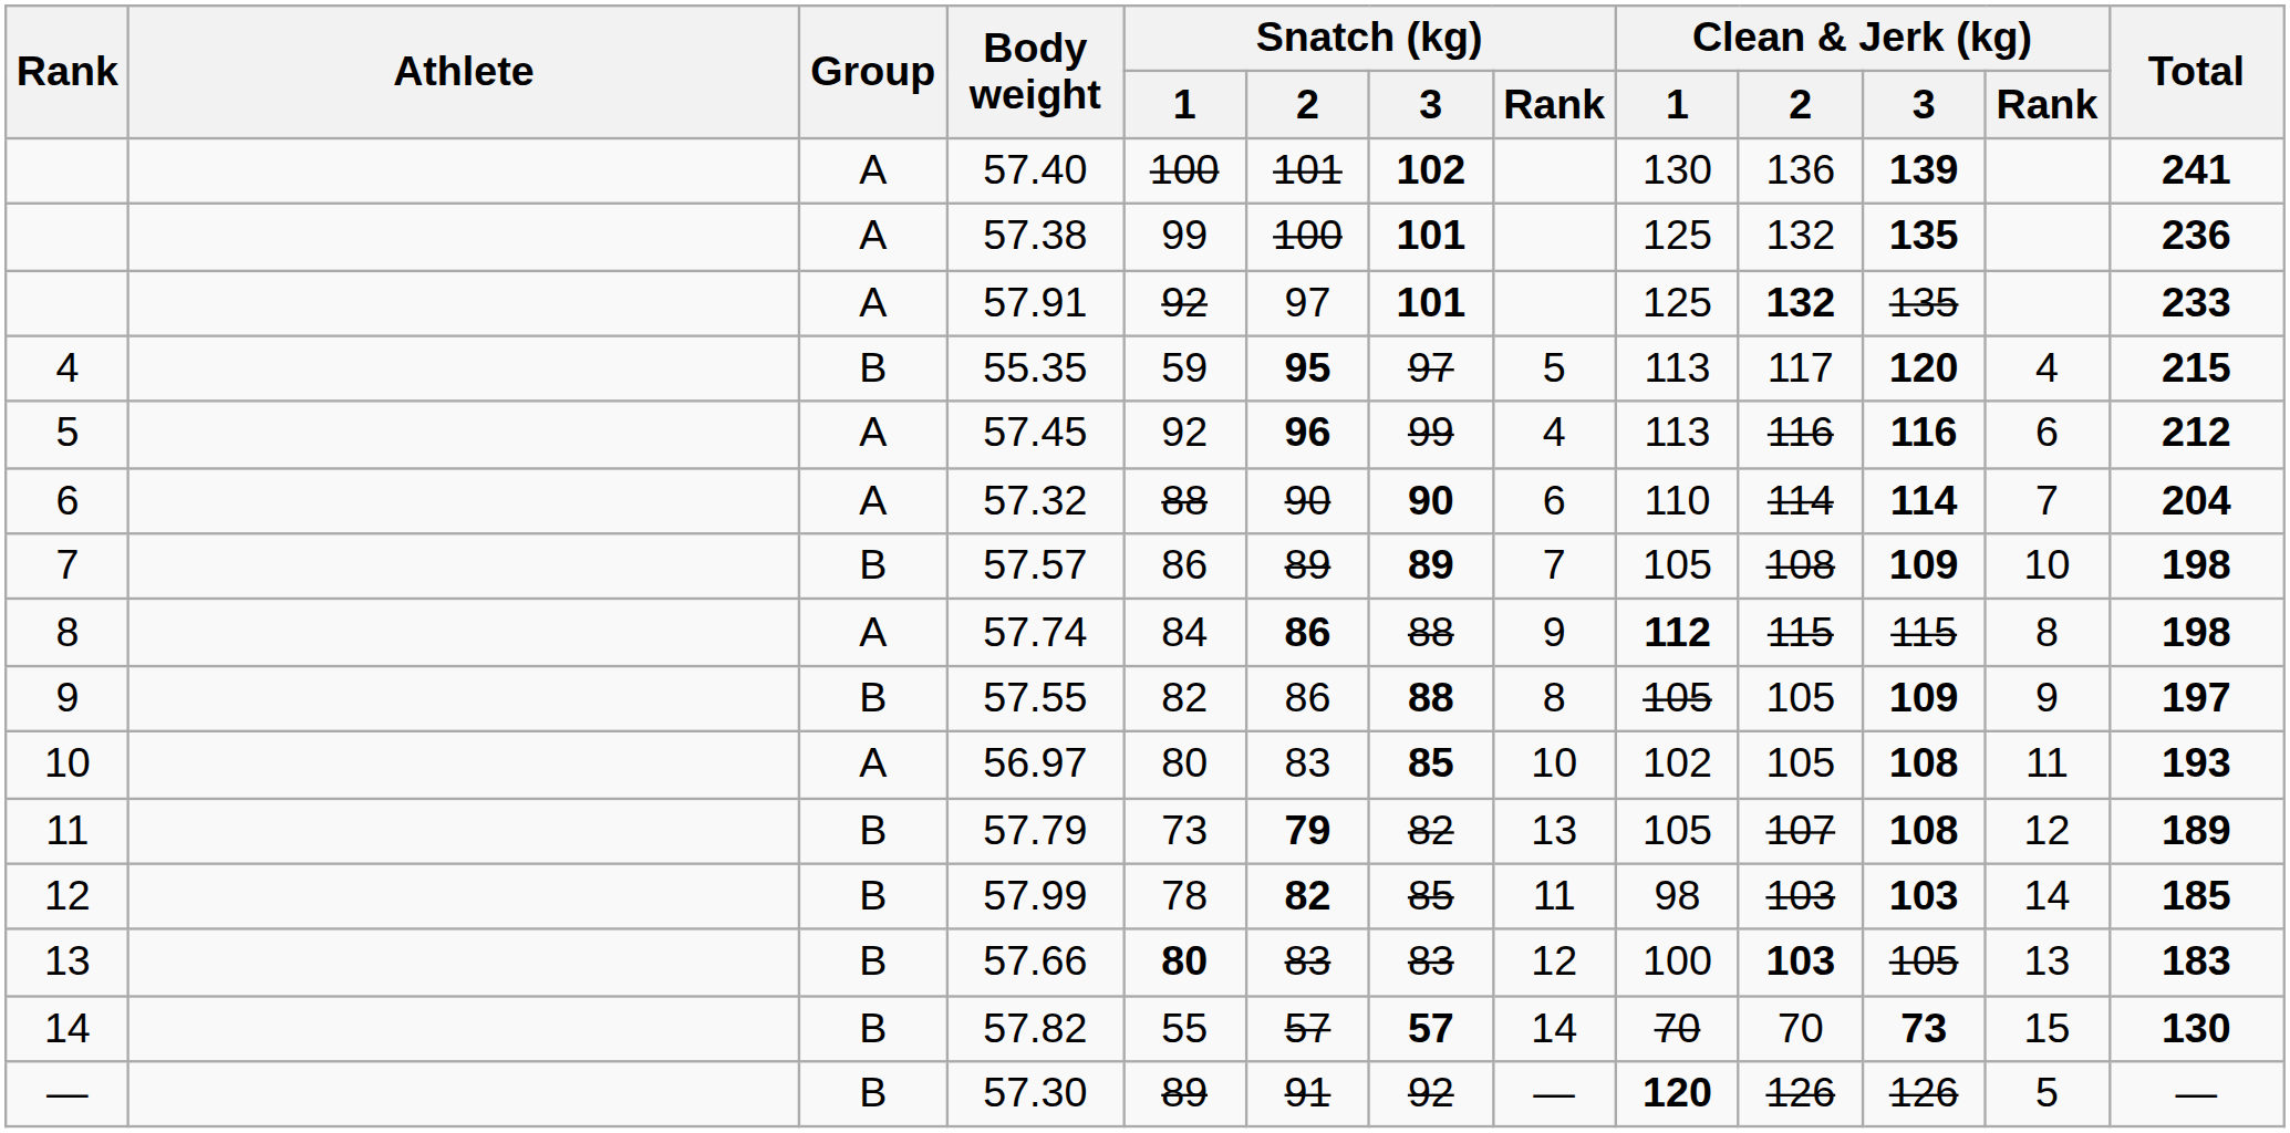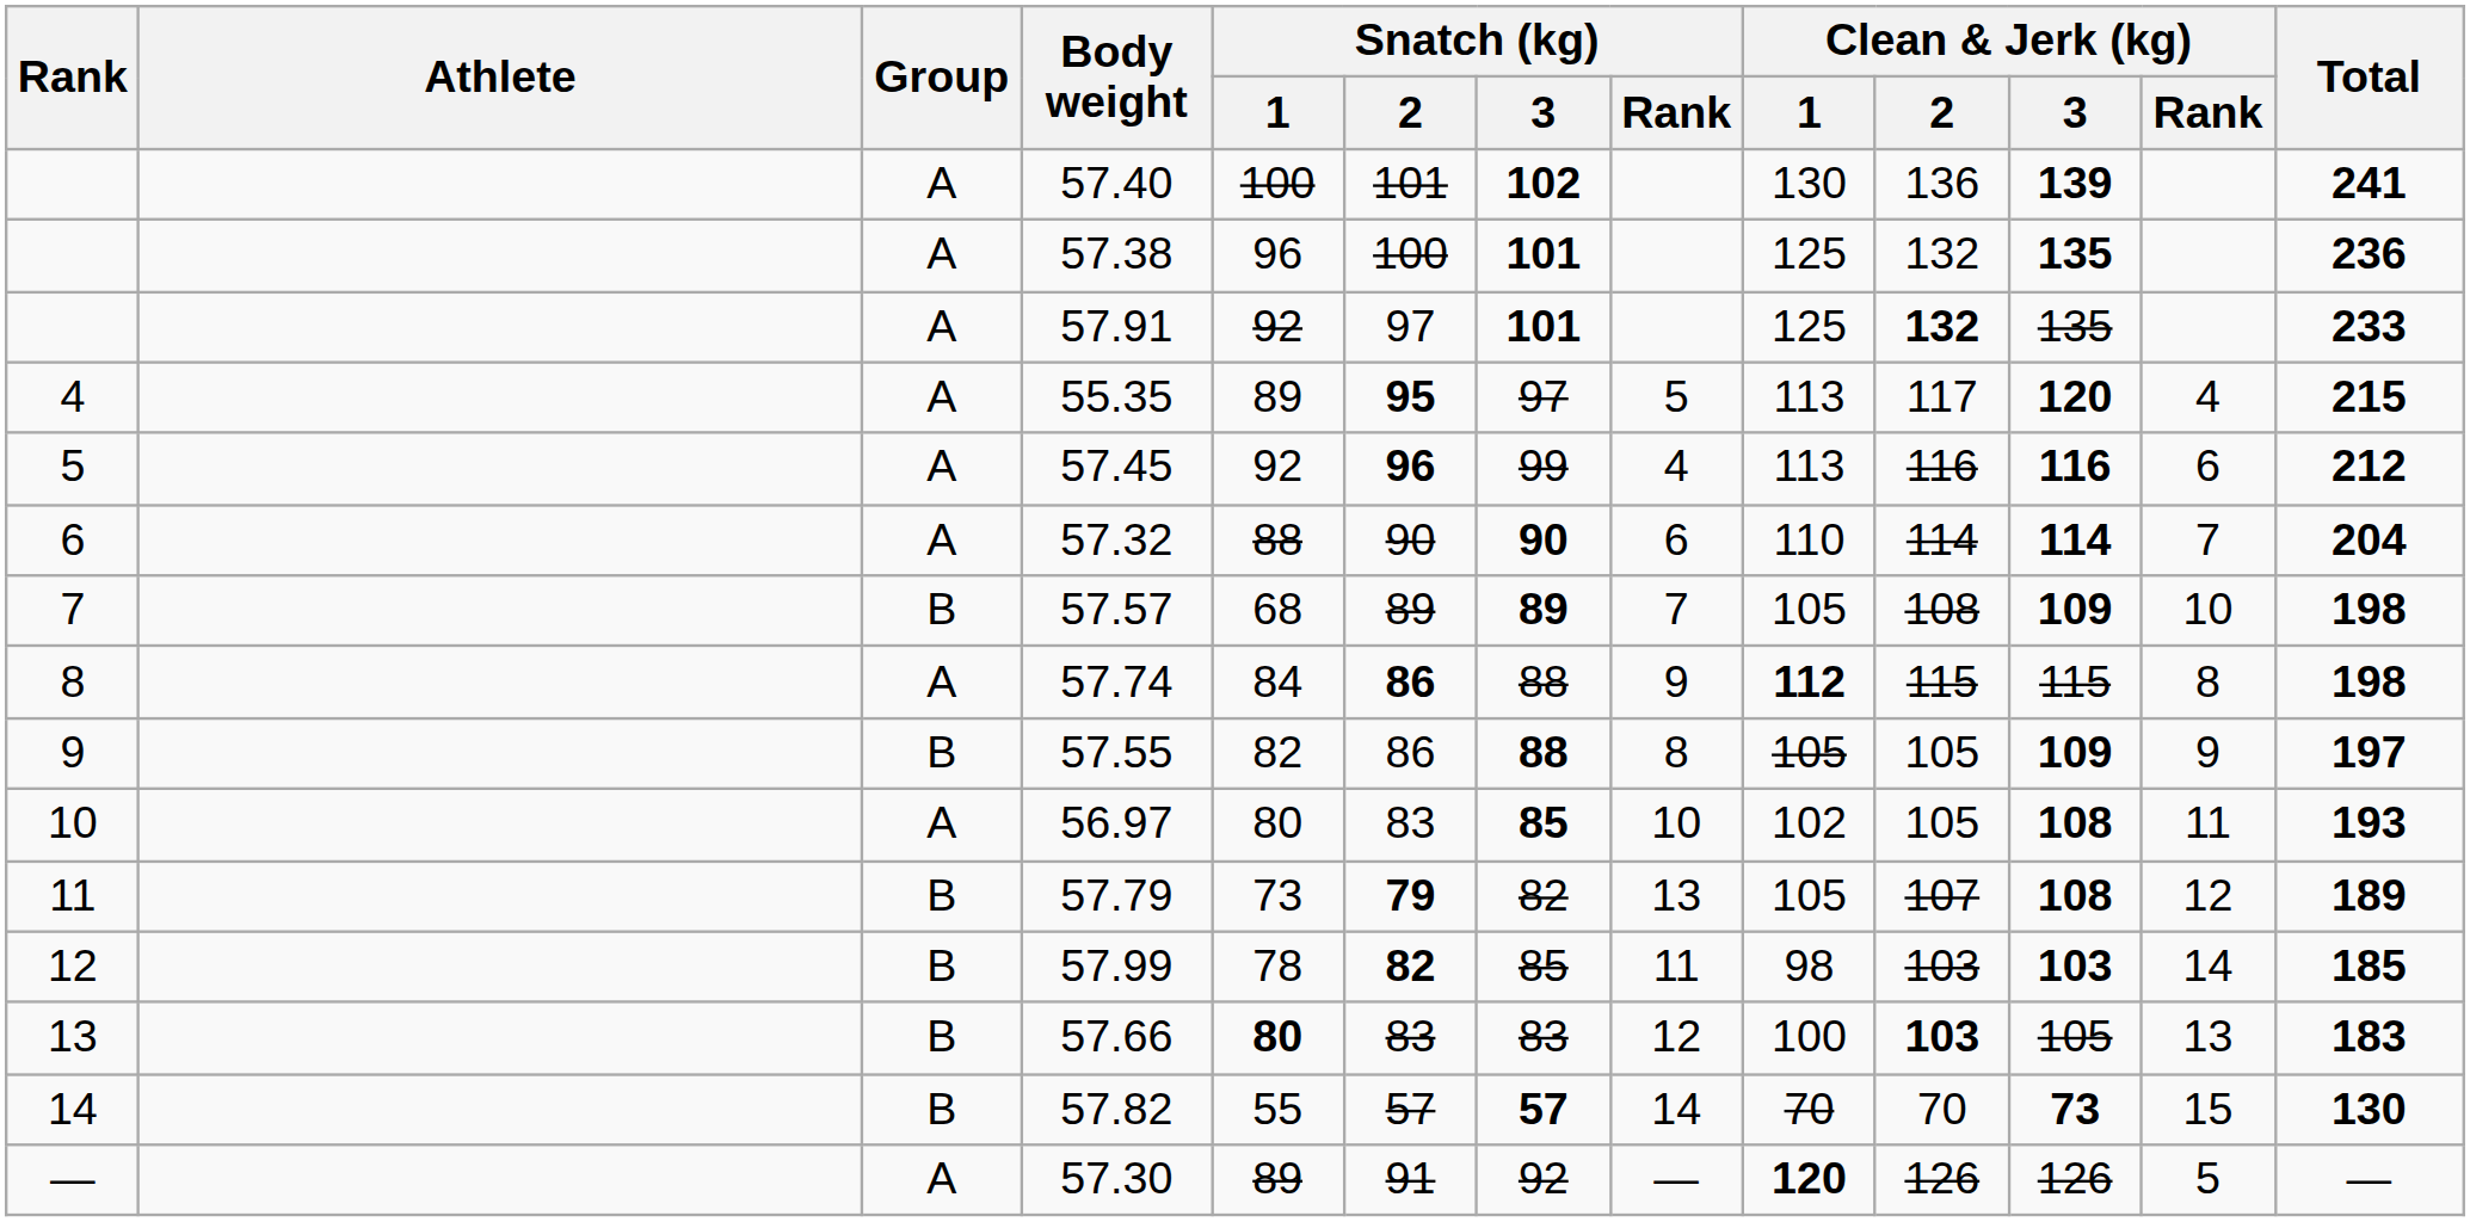 <table class = "wikitable" style="text-align:center;">
 <tr>
 <th rowspan=2 width=40>Rank</th>
 <th rowspan=2 width=250>Athlete</th>
 <th rowspan=2 width=50>Group</th>
 <th rowspan=2 width=60>Body weight</th>
 <th colspan=4>Snatch (kg)</th>
 <th colspan=4>Clean & Jerk (kg)</th>
 <th rowspan=2 width=60>Total</th>
 </tr>
 <tr>
 <th width=40>1</th>
 <th width=40>2</th>
 <th width=40>3</th>
 <th width=40>Rank</th>
 <th width=40>1</th>
 <th width=40>2</th>
 <th width=40>3</th>
 <th width=40>Rank</th>
 </tr>
 <tr>
 <td></td>
 <td align=left></td>
 <td>A</td>
 <td>57.40</td>
 <td><s>100 </s></td>
 <td><s>101 </s></td>
 <td><strong>102</strong></td>
 <td></td>
 <td>130</td>
 <td>136</td>
 <td><strong>139</strong></td>
 <td></td>
 <td><strong>241</strong></td>
 </tr>
 <tr>
 <td></td>
 <td align=left></td>
 <td>A</td>
 <td>57.38</td>
-<td>99</td>
+<td>96</td>
 <td><s>100 </s></td>
 <td><strong>101</strong></td>
 <td></td>
 <td>125</td>
 <td>132</td>
 <td><strong>135</strong></td>
 <td></td>
 <td><strong>236</strong></td>
 </tr>
 <tr>
 <td></td>
 <td align=left></td>
 <td>A</td>
 <td>57.91</td>
 <td><s>92 </s></td>
 <td>97</td>
 <td><strong>101</strong></td>
 <td></td>
 <td>125</td>
 <td><strong>132</strong></td>
 <td><s>135 </s></td>
 <td></td>
 <td><strong>233</strong></td>
 </tr>
 <tr>
 <td>4</td>
 <td align=left></td>
-<td>B</td>
+<td>A</td>
 <td>55.35</td>
-<td>59</td>
+<td>89</td>
 <td><strong>95</strong></td>
 <td><s>97 </s></td>
 <td>5</td>
 <td>113</td>
 <td>117</td>
 <td><strong>120</strong></td>
 <td>4</td>
 <td><strong>215</strong></td>
 </tr>
 <tr>
 <td>5</td>
 <td align=left></td>
 <td>A</td>
 <td>57.45</td>
 <td>92</td>
 <td><strong>96</strong></td>
 <td><s>99 </s></td>
 <td>4</td>
 <td>113</td>
 <td><s>116 </s></td>
 <td><strong>116</strong></td>
 <td>6</td>
 <td><strong>212</strong></td>
 </tr>
 <tr>
 <td>6</td>
 <td align=left></td>
 <td>A</td>
 <td>57.32</td>
 <td><s>88 </s></td>
 <td><s>90 </s></td>
 <td><strong>90</strong></td>
 <td>6</td>
 <td>110</td>
 <td><s>114 </s></td>
 <td><strong>114</strong></td>
 <td>7</td>
 <td><strong>204</strong></td>
 </tr>
 <tr>
 <td>7</td>
 <td align=left></td>
 <td>B</td>
 <td>57.57</td>
-<td>86</td>
+<td>68</td>
 <td><s>89 </s></td>
 <td><strong>89</strong></td>
 <td>7</td>
 <td>105</td>
 <td><s>108 </s></td>
 <td><strong>109</strong></td>
 <td>10</td>
 <td><strong>198</strong></td>
 </tr>
 <tr>
 <td>8</td>
 <td align=left></td>
 <td>A</td>
 <td>57.74</td>
 <td>84</td>
 <td><strong>86</strong></td>
 <td><s>88 </s></td>
 <td>9</td>
 <td><strong>112</strong></td>
 <td><s>115 </s></td>
 <td><s>115 </s></td>
 <td>8</td>
 <td><strong>198</strong></td>
 </tr>
 <tr>
 <td>9</td>
 <td align=left></td>
 <td>B</td>
 <td>57.55</td>
 <td>82</td>
 <td>86</td>
 <td><strong>88</strong></td>
 <td>8</td>
 <td><s>105 </s></td>
 <td>105</td>
 <td><strong>109</strong></td>
 <td>9</td>
 <td><strong>197</strong></td>
 </tr>
 <tr>
 <td>10</td>
 <td align=left></td>
 <td>A</td>
 <td>56.97</td>
 <td>80</td>
 <td>83</td>
 <td><strong>85</strong></td>
 <td>10</td>
 <td>102</td>
 <td>105</td>
 <td><strong>108</strong></td>
 <td>11</td>
 <td><strong>193</strong></td>
 </tr>
 <tr>
 <td>11</td>
 <td align=left></td>
 <td>B</td>
 <td>57.79</td>
 <td>73</td>
 <td><strong>79</strong></td>
 <td><s>82 </s></td>
 <td>13</td>
 <td>105</td>
 <td><s>107 </s></td>
 <td><strong>108</strong></td>
 <td>12</td>
 <td><strong>189</strong></td>
 </tr>
 <tr>
 <td>12</td>
 <td align=left></td>
 <td>B</td>
 <td>57.99</td>
 <td>78</td>
 <td><strong>82</strong></td>
 <td><s>85 </s></td>
 <td>11</td>
 <td>98</td>
 <td><s>103 </s></td>
 <td><strong>103</strong></td>
 <td>14</td>
 <td><strong>185</strong></td>
 </tr>
 <tr>
 <td>13</td>
 <td align=left></td>
 <td>B</td>
 <td>57.66</td>
 <td><strong>80</strong></td>
 <td><s>83 </s></td>
 <td><s>83 </s></td>
 <td>12</td>
 <td>100</td>
 <td><strong>103</strong></td>
 <td><s>105 </s></td>
 <td>13</td>
 <td><strong>183</strong></td>
 </tr>
 <tr>
 <td>14</td>
 <td align=left></td>
 <td>B</td>
 <td>57.82</td>
 <td>55</td>
 <td><s>57 </s></td>
 <td><strong>57</strong></td>
 <td>14</td>
 <td><s>70 </s></td>
 <td>70</td>
 <td><strong>73</strong></td>
 <td>15</td>
 <td><strong>130</strong></td>
 </tr>
 <tr>
 <td>—</td>
 <td align=left></td>
-<td>B</td>
+<td>A</td>
 <td>57.30</td>
 <td><s>89 </s></td>
 <td><s>91 </s></td>
 <td><s>92 </s></td>
 <td>—</td>
 <td><strong>120</strong></td>
 <td><s>126 </s></td>
 <td><s>126 </s></td>
 <td>5</td>
 <td>—</td>
 </tr>
 </table>
